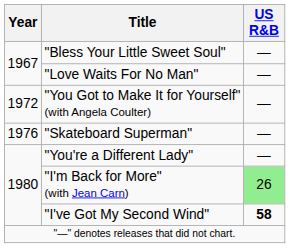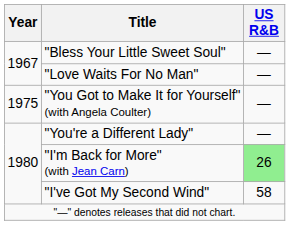 <table class="wikitable" style="text-align:center;">
 <tr>
 <th>Year</th>
 <th>Title</th>
 <th width=40><a href='#'>US R&B</a><br></th>
 </tr>
 <tr>
 <td rowspan="2">1967</td>
 <td style="text-align:left;">"Bless Your Little Sweet Soul"</td>
 <td>—</td>
 </tr>
 <tr>
 <td style="text-align:left;">"Love Waits For No Man"</td>
 <td>—</td>
 </tr>
 <tr>
-<td>1972</td>
+<td>1975</td>
 <td style="text-align:left;">"You Got to Make It for Yourself"<br><small>(with Angela Coulter)</small></td>
-<td>—</td>
-</tr>
-<tr>
-<td>1976</td>
-<td style="text-align:left;">"Skateboard Superman"</td>
 <td>—</td>
 </tr>
 <tr>
 <td rowspan="3">1980</td>
 <td style="text-align:left;">"You're a Different Lady"</td>
 <td>—</td>
 </tr>
 <tr>
 <td style="text-align:left;">"I'm Back for More"<br><small>(with <a href='#'>Jean Carn</a>)</small></td>
 <td style="background: lightgreen;">26</td>
 </tr>
 <tr>
 <td style="text-align:left;">"I've Got My Second Wind"</td>
-<td><strong>58</strong></td>
+<td>58</td>
 </tr>
 <tr>
 <td colspan="3" style="text-align:center; font-size:9pt;">"—" denotes releases that did not chart.</td>
 </tr>
 </table>
